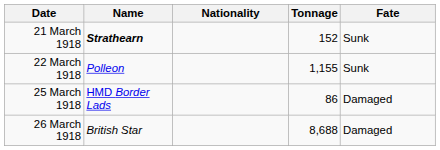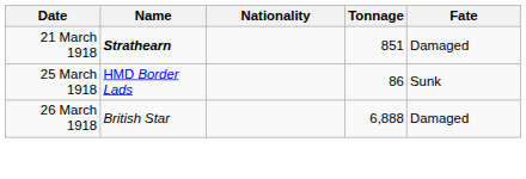 <table class="wikitable sortable">
 <tr>
 <th width="140px">Date</th>
 <th width="140px">Name</th>
 <th width="200px">Nationality</th>
 <th width="25px">Tonnage</th>
 <th width="160px">Fate</th>
 </tr>
 <tr>
 <td align="right">21 March 1918</td>
 <td align="left"><strong><em>Strathearn</em></strong></td>
 <td align="left"></td>
-<td align="right">152</td>
-<td align="left">Sunk</td>
-</tr>
-<tr>
-<td align="right">22 March 1918</td>
-<td align="left"><a href='#'><em>Polleon</em></a></td>
-<td align="left"></td>
-<td align="right">1,155</td>
-<td align="left">Sunk</td>
+<td align="right">851</td>
+<td align="left">Damaged</td>
 </tr>
 <tr>
 <td align="right">25 March 1918</td>
 <td align="left"><a href='#'>HMD <em>Border Lads</em></a></td>
 <td align="left"></td>
 <td align="right">86</td>
-<td align="left">Damaged</td>
+<td align="left">Sunk</td>
 </tr>
 <tr>
 <td align="right">26 March 1918</td>
 <td align="left"><em>British Star</em></td>
 <td align="left"></td>
-<td align="right">8,688</td>
+<td align="right">6,888</td>
 <td align="left">Damaged</td>
 </tr>
 </table>
